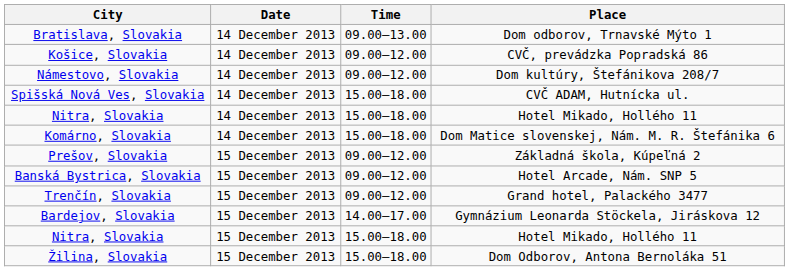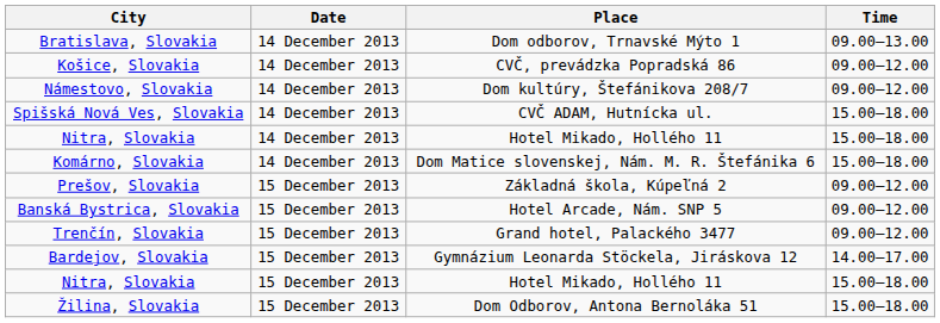 <table class="wikitable" style="text-align:center; width:65%;">
 <tr>
 <th>City</th>
 <th>Date</th>
+<th>Place</th>
 <th>Time</th>
-<th>Place</th>
 </tr>
 <tr>
 <td><a href='#'>Bratislava</a>, <a href='#'>Slovakia</a></td>
 <td>14 December 2013</td>
+<td>Dom odborov, Trnavské Mýto 1</td>
 <td>09.00–13.00</td>
-<td>Dom odborov, Trnavské Mýto 1</td>
 </tr>
 <tr>
 <td><a href='#'>Košice</a>, <a href='#'>Slovakia</a></td>
 <td>14 December 2013</td>
+<td>CVČ, prevádzka Popradská 86</td>
 <td>09.00–12.00</td>
-<td>CVČ, prevádzka Popradská 86</td>
 </tr>
 <tr>
 <td><a href='#'>Námestovo</a>, <a href='#'>Slovakia</a></td>
 <td>14 December 2013</td>
+<td>Dom kultúry, Štefánikova 208/7</td>
 <td>09.00–12.00</td>
-<td>Dom kultúry, Štefánikova 208/7</td>
 </tr>
 <tr>
 <td><a href='#'>Spišská Nová Ves</a>, <a href='#'>Slovakia</a></td>
 <td>14 December 2013</td>
+<td>CVČ ADAM, Hutnícka ul.</td>
 <td>15.00–18.00</td>
-<td>CVČ ADAM, Hutnícka ul.</td>
 </tr>
 <tr>
 <td><a href='#'>Nitra</a>, <a href='#'>Slovakia</a></td>
 <td>14 December 2013</td>
+<td>Hotel Mikado, Hollého 11</td>
 <td>15.00–18.00</td>
-<td>Hotel Mikado, Hollého 11</td>
 </tr>
 <tr>
 <td><a href='#'>Komárno</a>, <a href='#'>Slovakia</a></td>
 <td>14 December 2013</td>
+<td>Dom Matice slovenskej, Nám. M. R. Štefánika 6</td>
 <td>15.00–18.00</td>
-<td>Dom Matice slovenskej, Nám. M. R. Štefánika 6</td>
 </tr>
 <tr>
 <td><a href='#'>Prešov</a>, <a href='#'>Slovakia</a></td>
 <td>15 December 2013</td>
+<td>Základná škola, Kúpeľná 2</td>
 <td>09.00–12.00</td>
-<td>Základná škola, Kúpeľná 2</td>
 </tr>
 <tr>
 <td><a href='#'>Banská Bystrica</a>, <a href='#'>Slovakia</a></td>
 <td>15 December 2013</td>
+<td>Hotel Arcade, Nám. SNP 5</td>
 <td>09.00–12.00</td>
-<td>Hotel Arcade, Nám. SNP 5</td>
 </tr>
 <tr>
 <td><a href='#'>Trenčín</a>, <a href='#'>Slovakia</a></td>
 <td>15 December 2013</td>
+<td>Grand hotel, Palackého 3477</td>
 <td>09.00–12.00</td>
-<td>Grand hotel, Palackého 3477</td>
 </tr>
 <tr>
 <td><a href='#'>Bardejov</a>, <a href='#'>Slovakia</a></td>
 <td>15 December 2013</td>
+<td>Gymnázium Leonarda Stӧckela, Jiráskova 12</td>
 <td>14.00–17.00</td>
-<td>Gymnázium Leonarda Stӧckela, Jiráskova 12</td>
 </tr>
 <tr>
 <td><a href='#'>Nitra</a>, <a href='#'>Slovakia</a></td>
 <td>15 December 2013</td>
+<td>Hotel Mikado, Hollého 11</td>
 <td>15.00–18.00</td>
-<td>Hotel Mikado, Hollého 11</td>
 </tr>
 <tr>
 <td><a href='#'>Žilina</a>, <a href='#'>Slovakia</a></td>
 <td>15 December 2013</td>
+<td>Dom Odborov, Antona Bernoláka 51</td>
 <td>15.00–18.00</td>
-<td>Dom Odborov, Antona Bernoláka 51</td>
 </tr>
 </table>
